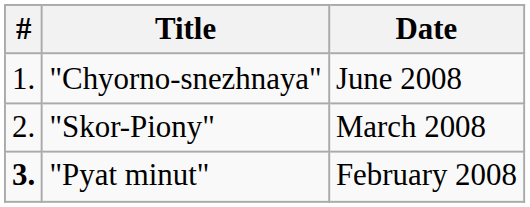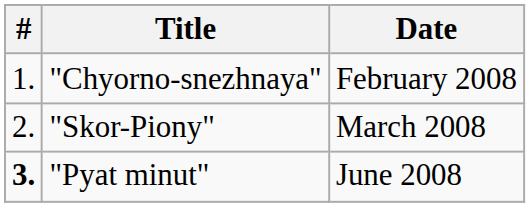 <table class="wikitable">
 <tr>
 <th>#</th>
 <th>Title</th>
 <th>Date</th>
 </tr>
 <tr>
 <td>1.</td>
 <td>"Chyorno-snezhnaya"</td>
-<td>June 2008</td>
+<td>February 2008</td>
 </tr>
 <tr>
 <td>2.</td>
 <td>"Skor-Piony"</td>
 <td>March 2008</td>
 </tr>
 <tr>
 <td><strong>3.</strong></td>
 <td>"Pyat minut"</td>
-<td>February 2008</td>
+<td>June 2008</td>
 </tr>
 </table>
